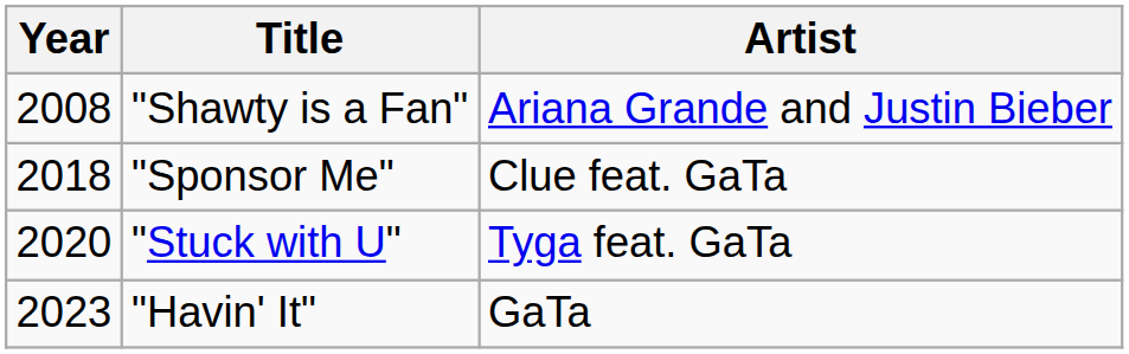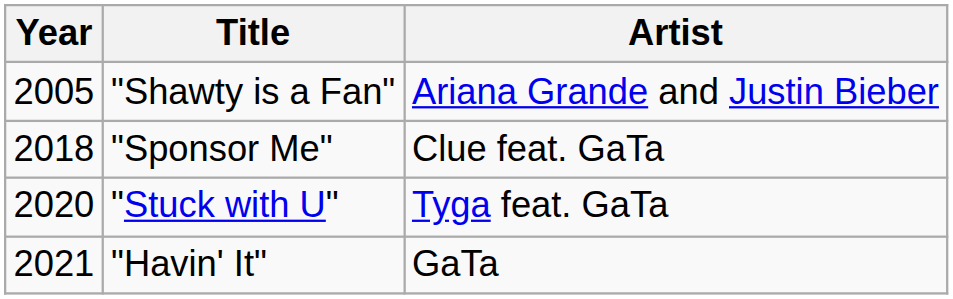 <table class="wikitable sortable">
 <tr>
 <th>Year</th>
 <th>Title</th>
 <th>Artist</th>
 </tr>
 <tr>
-<td>2008</td>
+<td>2005</td>
 <td>"Shawty is a Fan"</td>
 <td><a href='#'>Ariana Grande</a> and <a href='#'>Justin Bieber</a></td>
 </tr>
 <tr>
 <td>2018</td>
 <td>"Sponsor Me"</td>
 <td>Clue feat. GaTa</td>
 </tr>
 <tr>
 <td>2020</td>
 <td>"<a href='#'>Stuck with U</a>"</td>
 <td><a href='#'>Tyga</a> feat. GaTa</td>
 </tr>
 <tr>
-<td>2023</td>
+<td>2021</td>
 <td>"Havin' It"</td>
 <td>GaTa</td>
 </tr>
 </table>
